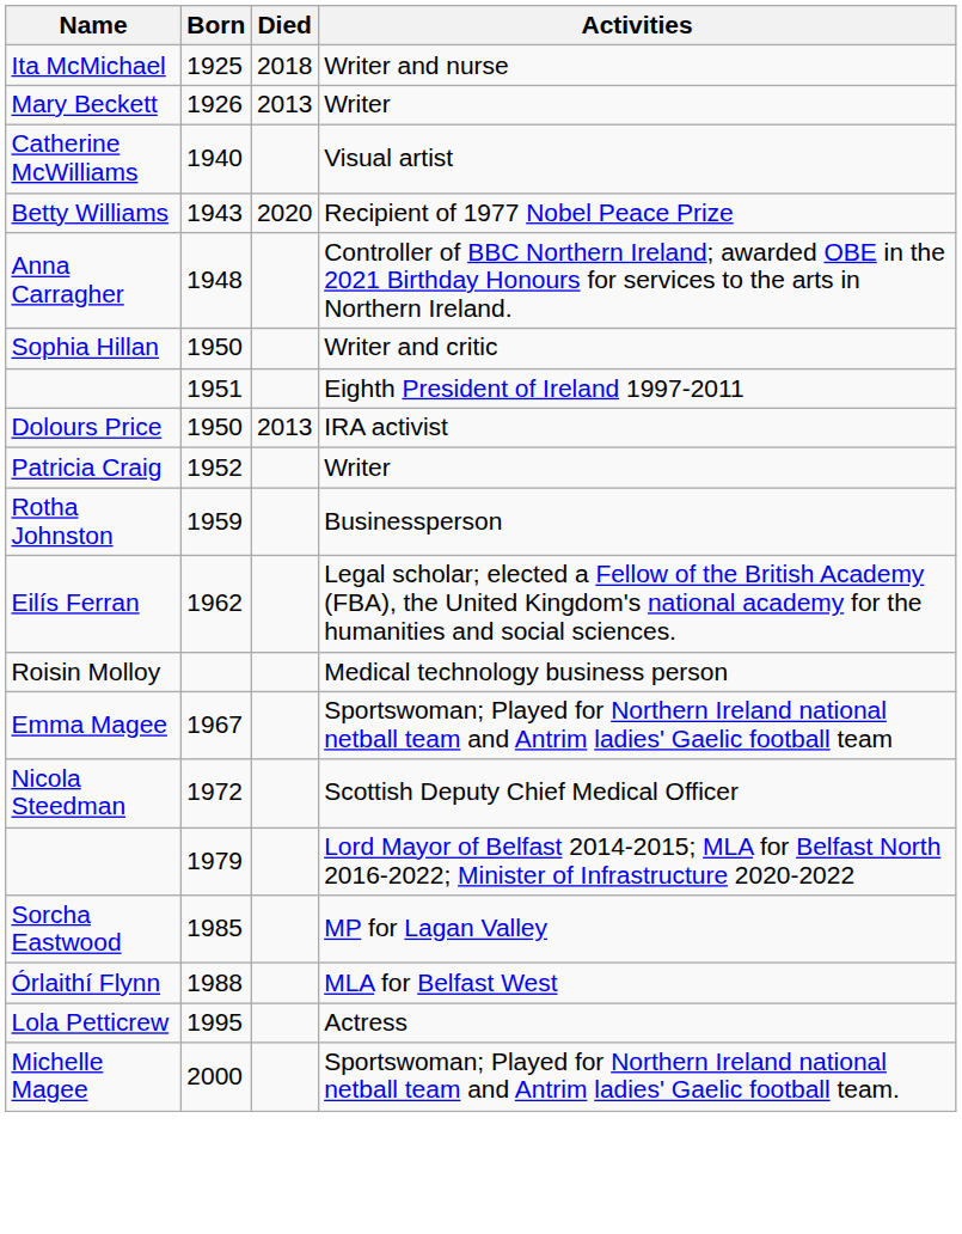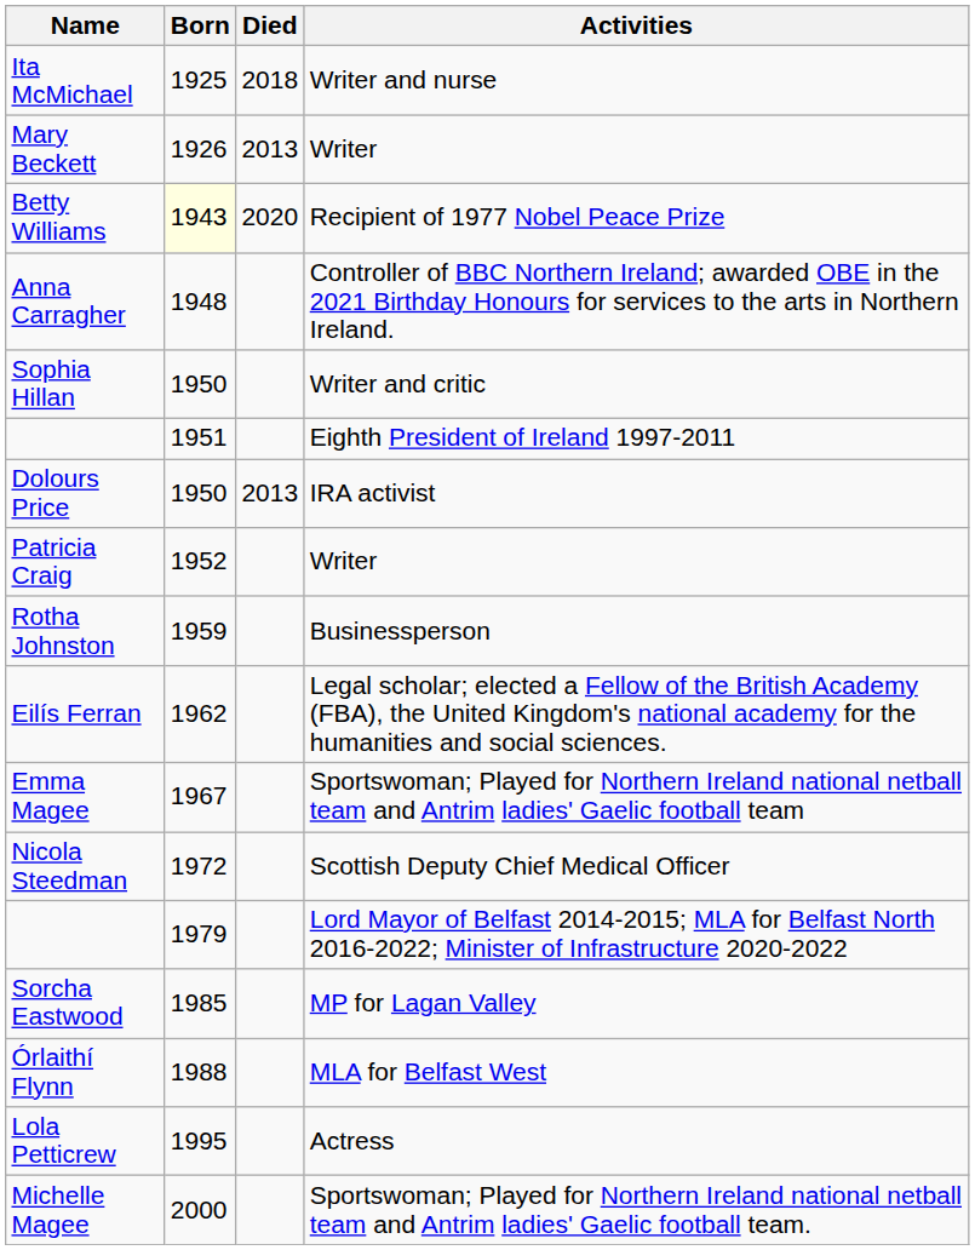 <table class="wikitable">
 <tr>
 <th>Name</th>
 <th>Born</th>
 <th>Died</th>
 <th>Activities</th>
 </tr>
 <tr>
 <td><a href='#'>Ita McMichael</a></td>
 <td>1925</td>
 <td>2018</td>
 <td>Writer and nurse</td>
 </tr>
 <tr>
 <td><a href='#'>Mary Beckett</a></td>
 <td>1926</td>
 <td>2013</td>
 <td>Writer</td>
 </tr>
 <tr>
-<td><a href='#'>Catherine McWilliams</a></td>
-<td>1940</td>
-<td></td>
-<td>Visual artist</td>
-</tr>
-<tr>
 <td><a href='#'>Betty Williams</a></td>
-<td>1943</td>
+<td style="background: lightyellow;">1943</td>
 <td>2020</td>
 <td>Recipient of 1977 <a href='#'>Nobel Peace Prize</a></td>
 </tr>
 <tr>
 <td><a href='#'>Anna Carragher</a></td>
 <td>1948</td>
 <td></td>
 <td>Controller of <a href='#'>BBC Northern Ireland</a>; awarded <a href='#'>OBE</a> in the <a href='#'>2021 Birthday Honours</a> for services to the arts in Northern Ireland.</td>
 </tr>
 <tr>
 <td><a href='#'>Sophia Hillan</a></td>
 <td>1950</td>
 <td></td>
 <td>Writer and critic</td>
 </tr>
 <tr>
 <td></td>
 <td>1951</td>
 <td></td>
 <td>Eighth <a href='#'>President of Ireland</a> 1997-2011</td>
 </tr>
 <tr>
 <td><a href='#'>Dolours Price </a></td>
 <td>1950</td>
 <td>2013</td>
 <td>IRA activist</td>
 </tr>
 <tr>
 <td><a href='#'>Patricia Craig</a></td>
 <td>1952</td>
 <td></td>
 <td>Writer</td>
 </tr>
 <tr>
 <td><a href='#'>Rotha Johnston</a></td>
 <td>1959</td>
 <td></td>
 <td>Businessperson</td>
 </tr>
 <tr>
 <td><a href='#'>Eilís Ferran</a></td>
 <td>1962</td>
 <td></td>
 <td>Legal scholar; elected a <a href='#'>Fellow of the British Academy</a> (FBA), the United Kingdom's <a href='#'>national academy</a> for the humanities and social sciences.</td>
 </tr>
 <tr>
-<td>Roisin Molloy</td>
-<td></td>
-<td></td>
-<td>Medical technology business person</td>
-</tr>
-<tr>
 <td><a href='#'>Emma Magee</a></td>
 <td>1967</td>
 <td></td>
 <td>Sportswoman; Played for <a href='#'>Northern Ireland national netball team</a> and <a href='#'>Antrim</a> <a href='#'>ladies' Gaelic football</a> team</td>
 </tr>
 <tr>
 <td><a href='#'>Nicola Steedman</a></td>
 <td>1972</td>
 <td></td>
 <td>Scottish Deputy Chief Medical Officer</td>
 </tr>
 <tr>
 <td></td>
 <td>1979</td>
 <td></td>
 <td><a href='#'>Lord Mayor of Belfast</a> 2014-2015; <a href='#'>MLA</a> for <a href='#'>Belfast North</a> 2016-2022; <a href='#'>Minister of Infrastructure</a> 2020-2022</td>
 </tr>
 <tr>
 <td><a href='#'>Sorcha Eastwood</a></td>
 <td>1985</td>
 <td></td>
 <td><a href='#'>MP</a> for <a href='#'>Lagan Valley</a></td>
 </tr>
 <tr>
 <td><a href='#'>Órlaithí Flynn</a></td>
 <td>1988</td>
 <td></td>
 <td><a href='#'>MLA</a> for <a href='#'>Belfast West</a></td>
 </tr>
 <tr>
 <td><a href='#'>Lola Petticrew</a></td>
 <td>1995</td>
 <td></td>
 <td>Actress</td>
 </tr>
 <tr>
 <td><a href='#'>Michelle Magee</a></td>
 <td>2000</td>
 <td></td>
 <td>Sportswoman; Played for <a href='#'>Northern Ireland national netball team</a> and <a href='#'>Antrim</a> <a href='#'>ladies' Gaelic football</a> team.</td>
 </tr>
 </table>
